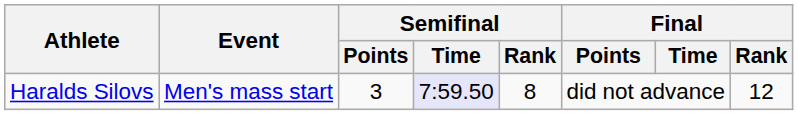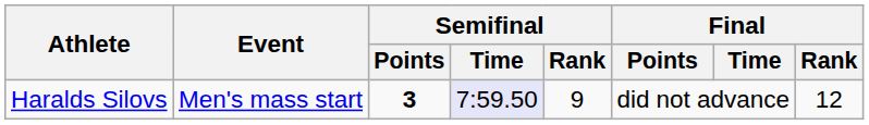 <table class=wikitable style="text-align:center; font-size:90%">
 <tr>
 <th rowspan=2>Athlete</th>
 <th rowspan=2>Event</th>
 <th colspan=3>Semifinal</th>
 <th colspan=3>Final</th>
 </tr>
 <tr style=font-size:95%>
 <th>Points</th>
 <th>Time</th>
 <th>Rank</th>
 <th>Points</th>
 <th>Time</th>
 <th>Rank</th>
 </tr>
 <tr>
 <td align=left><a href='#'>Haralds Silovs</a></td>
 <td align=left><a href='#'>Men's mass start</a></td>
-<td>3</td>
+<td><strong>3</strong></td>
 <td style="background: lavender;">7:59.50</td>
-<td>8</td>
+<td>9</td>
 <td colspan=2>did not advance</td>
 <td>12</td>
 </tr>
 </table>
